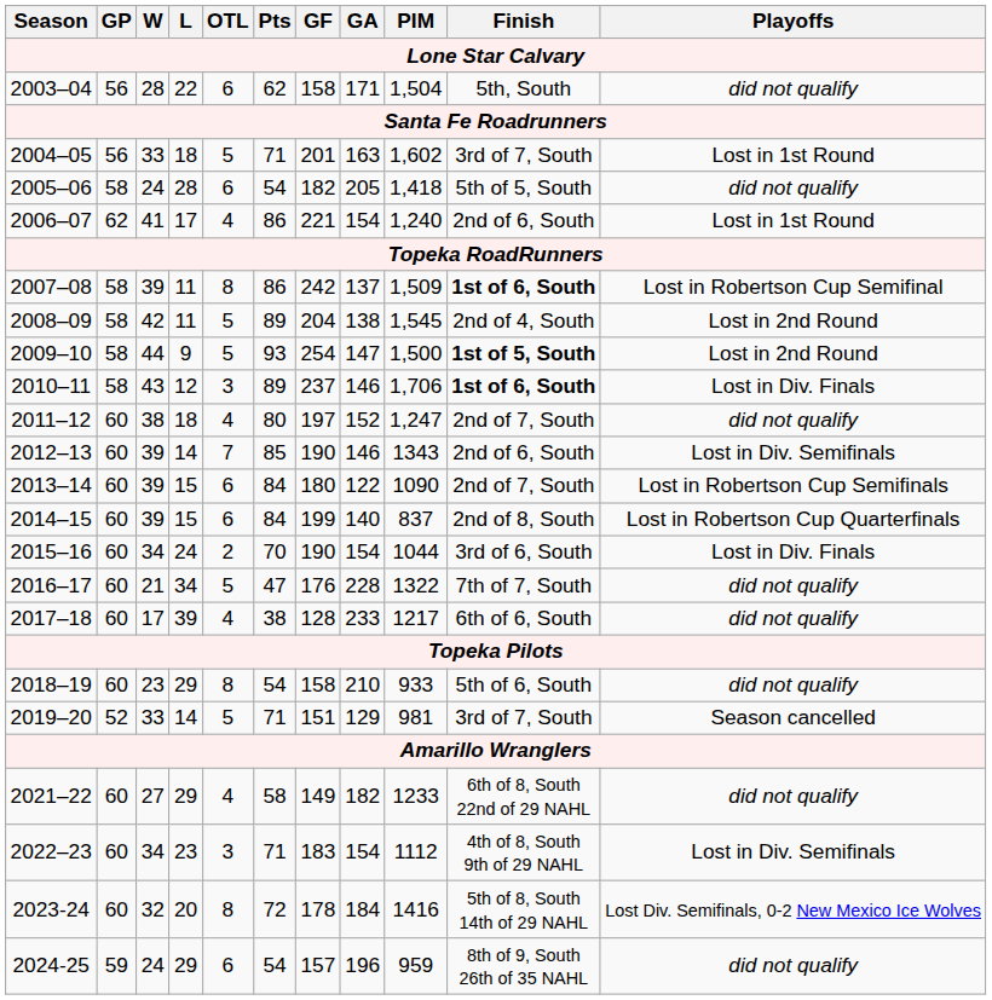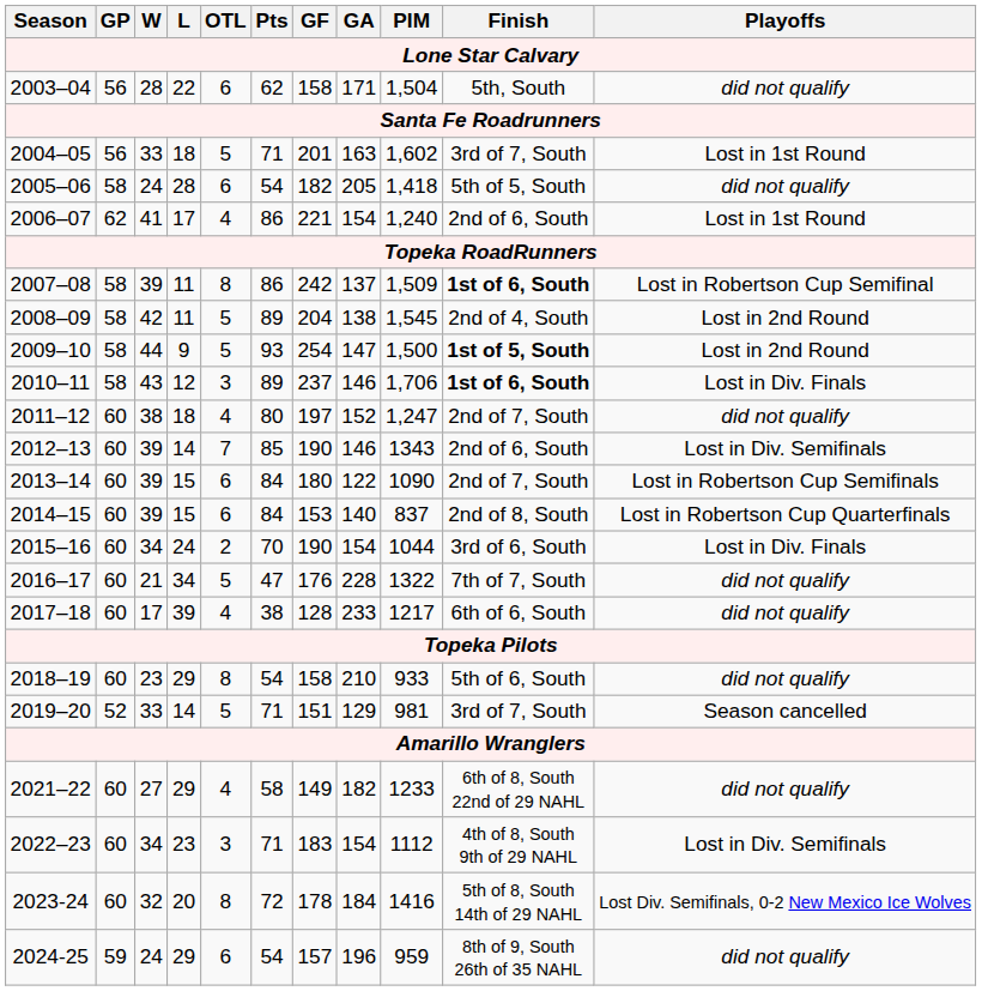 <table class="wikitable" style="text-align:center">
 <tr>
 <th>Season</th>
 <th>GP</th>
 <th>W</th>
 <th>L</th>
 <th>OTL</th>
 <th>Pts</th>
 <th>GF</th>
 <th>GA</th>
 <th>PIM</th>
 <th>Finish</th>
 <th>Playoffs</th>
 </tr>
 <tr align="center"  bgcolor="#ffeeee">
 <td colspan="11"><strong><em>Lone Star Calvary</em></strong></td>
 </tr>
 <tr>
 <td>2003–04</td>
 <td>56</td>
 <td>28</td>
 <td>22</td>
 <td>6</td>
 <td>62</td>
 <td>158</td>
 <td>171</td>
 <td>1,504</td>
 <td>5th, South</td>
 <td><em>did not qualify</em></td>
 </tr>
 <tr align="center"  bgcolor="#ffeeee">
 <td colspan="11"><strong><em>Santa Fe Roadrunners</em></strong></td>
 </tr>
 <tr>
 <td>2004–05</td>
 <td>56</td>
 <td>33</td>
 <td>18</td>
 <td>5</td>
 <td>71</td>
 <td>201</td>
 <td>163</td>
 <td>1,602</td>
 <td>3rd of 7, South</td>
 <td>Lost in 1st Round</td>
 </tr>
 <tr>
 <td>2005–06</td>
 <td>58</td>
 <td>24</td>
 <td>28</td>
 <td>6</td>
 <td>54</td>
 <td>182</td>
 <td>205</td>
 <td>1,418</td>
 <td>5th of 5, South</td>
 <td><em>did not qualify</em></td>
 </tr>
 <tr>
 <td>2006–07</td>
 <td>62</td>
 <td>41</td>
 <td>17</td>
 <td>4</td>
 <td>86</td>
 <td>221</td>
 <td>154</td>
 <td>1,240</td>
 <td>2nd of 6, South</td>
 <td>Lost in 1st Round</td>
 </tr>
 <tr align="center"  bgcolor="#ffeeee">
 <td colspan="11"><strong><em>Topeka RoadRunners</em></strong></td>
 </tr>
 <tr>
 <td>2007–08</td>
 <td>58</td>
 <td>39</td>
 <td>11</td>
 <td>8</td>
 <td>86</td>
 <td>242</td>
 <td>137</td>
 <td>1,509</td>
 <td><strong>1st of 6, South</strong></td>
 <td>Lost in Robertson Cup Semifinal</td>
 </tr>
 <tr>
 <td>2008–09</td>
 <td>58</td>
 <td>42</td>
 <td>11</td>
 <td>5</td>
 <td>89</td>
 <td>204</td>
 <td>138</td>
 <td>1,545</td>
 <td>2nd of 4, South</td>
 <td>Lost in 2nd Round</td>
 </tr>
 <tr>
 <td>2009–10</td>
 <td>58</td>
 <td>44</td>
 <td>9</td>
 <td>5</td>
 <td>93</td>
 <td>254</td>
 <td>147</td>
 <td>1,500</td>
 <td><strong>1st of 5, South</strong></td>
 <td>Lost in 2nd Round</td>
 </tr>
 <tr>
 <td>2010–11</td>
 <td>58</td>
 <td>43</td>
 <td>12</td>
 <td>3</td>
 <td>89</td>
 <td>237</td>
 <td>146</td>
 <td>1,706</td>
 <td><strong>1st of 6, South</strong></td>
 <td>Lost in Div. Finals</td>
 </tr>
 <tr>
 <td>2011–12</td>
 <td>60</td>
 <td>38</td>
 <td>18</td>
 <td>4</td>
 <td>80</td>
 <td>197</td>
 <td>152</td>
 <td>1,247</td>
 <td>2nd of 7, South</td>
 <td><em>did not qualify</em></td>
 </tr>
 <tr>
 <td>2012–13</td>
 <td>60</td>
 <td>39</td>
 <td>14</td>
 <td>7</td>
 <td>85</td>
 <td>190</td>
 <td>146</td>
 <td>1343</td>
 <td>2nd of 6, South</td>
 <td>Lost in Div. Semifinals</td>
 </tr>
 <tr>
 <td>2013–14</td>
 <td>60</td>
 <td>39</td>
 <td>15</td>
 <td>6</td>
 <td>84</td>
 <td>180</td>
 <td>122</td>
 <td>1090</td>
 <td>2nd of 7, South</td>
 <td>Lost in Robertson Cup Semifinals</td>
 </tr>
 <tr>
 <td>2014–15</td>
 <td>60</td>
 <td>39</td>
 <td>15</td>
 <td>6</td>
 <td>84</td>
-<td>199</td>
+<td>153</td>
 <td>140</td>
 <td>837</td>
 <td>2nd of 8, South</td>
 <td>Lost in Robertson Cup Quarterfinals</td>
 </tr>
 <tr>
 <td>2015–16</td>
 <td>60</td>
 <td>34</td>
 <td>24</td>
 <td>2</td>
 <td>70</td>
 <td>190</td>
 <td>154</td>
 <td>1044</td>
 <td>3rd of 6, South</td>
 <td>Lost in Div. Finals</td>
 </tr>
 <tr>
 <td>2016–17</td>
 <td>60</td>
 <td>21</td>
 <td>34</td>
 <td>5</td>
 <td>47</td>
 <td>176</td>
 <td>228</td>
 <td>1322</td>
 <td>7th of 7, South</td>
 <td><em>did not qualify</em></td>
 </tr>
 <tr>
 <td>2017–18</td>
 <td>60</td>
 <td>17</td>
 <td>39</td>
 <td>4</td>
 <td>38</td>
 <td>128</td>
 <td>233</td>
 <td>1217</td>
 <td>6th of 6, South</td>
 <td><em>did not qualify</em></td>
 </tr>
 <tr align="center"  bgcolor="#ffeeee">
 <td colspan="11"><strong><em>Topeka Pilots</em></strong></td>
 </tr>
 <tr>
 <td>2018–19</td>
 <td>60</td>
 <td>23</td>
 <td>29</td>
 <td>8</td>
 <td>54</td>
 <td>158</td>
 <td>210</td>
 <td>933</td>
 <td>5th of 6, South</td>
 <td><em>did not qualify</em></td>
 </tr>
 <tr>
 <td>2019–20</td>
 <td>52</td>
 <td>33</td>
 <td>14</td>
 <td>5</td>
 <td>71</td>
 <td>151</td>
 <td>129</td>
 <td>981</td>
 <td>3rd of 7, South</td>
 <td>Season cancelled</td>
 </tr>
 <tr align="center"  bgcolor="#ffeeee">
 <td colspan="11"><strong><em>Amarillo Wranglers</em></strong></td>
 </tr>
 <tr>
 <td>2021–22</td>
 <td>60</td>
 <td>27</td>
 <td>29</td>
 <td>4</td>
 <td>58</td>
 <td>149</td>
 <td>182</td>
 <td>1233</td>
 <td><small>6th of 8, South<br>22nd of 29 NAHL</small></td>
 <td><em>did not qualify</em></td>
 </tr>
 <tr>
 <td>2022–23</td>
 <td>60</td>
 <td>34</td>
 <td>23</td>
 <td>3</td>
 <td>71</td>
 <td>183</td>
 <td>154</td>
 <td>1112</td>
 <td><small>4th of 8, South<br>9th of 29 NAHL</small></td>
 <td>Lost in Div. Semifinals</td>
 </tr>
 <tr>
 <td>2023-24</td>
 <td>60</td>
 <td>32</td>
 <td>20</td>
 <td>8</td>
 <td>72</td>
 <td>178</td>
 <td>184</td>
 <td>1416</td>
 <td><small>5th of 8, South<br>14th of 29 NAHL</small></td>
 <td><small> Lost Div. Semifinals, 0-2 <a href='#'>New Mexico Ice Wolves</a></small></td>
 </tr>
 <tr>
 <td>2024-25</td>
 <td>59</td>
 <td>24</td>
 <td>29</td>
 <td>6</td>
 <td>54</td>
 <td>157</td>
 <td>196</td>
 <td>959</td>
 <td><small>8th of 9, South<br>26th of 35 NAHL</small></td>
 <td><em>did not qualify</em></td>
 </tr>
 </table>
